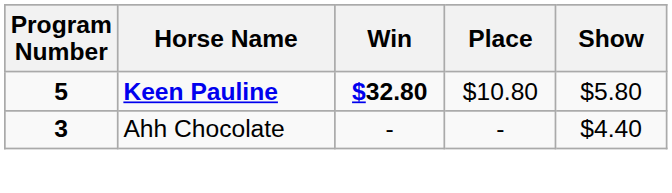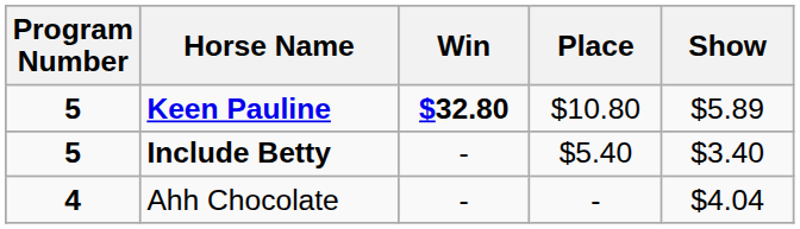 <table class="wikitable sortable" style="font-size:90%">
 <tr>
 <th width="48px">Program <br> Number</th>
 <th width="120px">Horse Name <br></th>
 <th width="58px">Win <br></th>
 <th width="58px">Place <br></th>
 <th width="58px">Show</th>
 </tr>
 <tr>
 <td align=center><strong>5</strong></td>
 <td><strong><a href='#'>Keen Pauline</a></strong></td>
 <td align=center><strong><a href='#'>$</a>32.80</strong></td>
 <td align=center>$10.80</td>
-<td align=center>$5.80</td>
+<td align=center>$5.89</td>
 </tr>
 <tr>
-<td align=center><strong>3</strong></td>
+<td align=center><strong>5</strong></td>
+<td><strong>Include Betty</strong></td>
+<td align=center>-</td>
+<td align=center>$5.40</td>
+<td align=center>$3.40</td>
+</tr>
+<tr>
+<td align=center><strong>4</strong></td>
 <td>Ahh Chocolate</td>
 <td align=center>-</td>
 <td align=center>-</td>
-<td align=center>$4.40</td>
+<td align=center>$4.04</td>
 </tr>
 </table>
